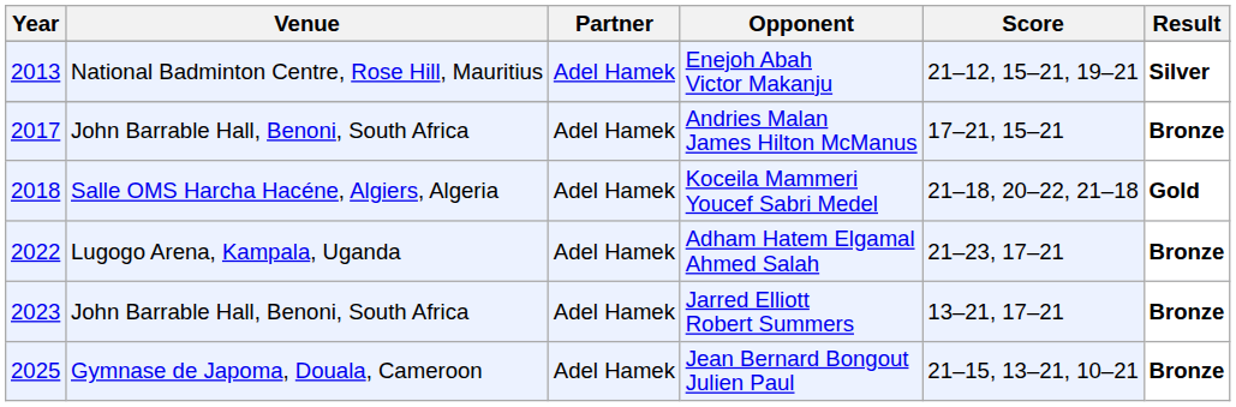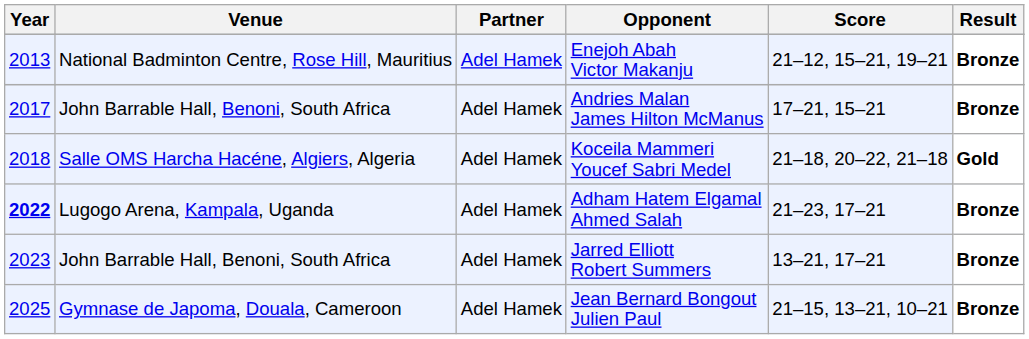 <table class="sortable wikitable" style="font-size: 90%;">
 <tr>
 <th>Year</th>
 <th>Venue</th>
 <th>Partner</th>
 <th>Opponent</th>
 <th>Score</th>
 <th>Result</th>
 </tr>
 <tr>
 </tr>
 <tr style="background:#ECF2FF">
 <td align="center"><a href='#'>2013</a></td>
 <td align="left">National Badminton Centre, <a href='#'>Rose Hill</a>, Mauritius</td>
 <td align="left"> <a href='#'>Adel Hamek</a></td>
 <td align="left"> <a href='#'>Enejoh Abah</a> <br>  <a href='#'>Victor Makanju</a></td>
 <td align="left">21–12, 15–21, 19–21</td>
-<td style="text-align:left; background:white"> <strong>Silver</strong></td>
+<td style="text-align:left; background:white"> <strong>Bronze</strong></td>
 </tr>
 <tr>
 </tr>
 <tr style="background:#ECF2FF">
 <td align="center"><a href='#'>2017</a></td>
 <td align="left">John Barrable Hall, <a href='#'>Benoni</a>, South Africa</td>
 <td align="left"> Adel Hamek</td>
 <td align="left"> <a href='#'>Andries Malan</a> <br>  <a href='#'>James Hilton McManus</a></td>
 <td align="left">17–21, 15–21</td>
 <td style="text-align:left; background:white"> <strong>Bronze</strong></td>
 </tr>
 <tr style="background:#ECF2FF">
 <td align="center"><a href='#'>2018</a></td>
 <td align="left"><a href='#'>Salle OMS Harcha Hacéne</a>, <a href='#'>Algiers</a>, Algeria</td>
 <td align="left"> Adel Hamek</td>
 <td align="left"> <a href='#'>Koceila Mammeri</a> <br>  <a href='#'>Youcef Sabri Medel</a></td>
 <td align="left">21–18, 20–22, 21–18</td>
 <td style="text-align:left; background:white"> <strong>Gold</strong></td>
 </tr>
 <tr style="background:#ECF2FF">
-<td align="center"><a href='#'>2022</a></td>
+<td align="center"><strong><a href='#'>2022</a></strong></td>
 <td align="left">Lugogo Arena, <a href='#'>Kampala</a>, Uganda</td>
 <td align="left"> Adel Hamek</td>
 <td align="left"> <a href='#'>Adham Hatem Elgamal</a><br> <a href='#'>Ahmed Salah</a></td>
 <td align="left">21–23, 17–21</td>
 <td style="text-align:left; background:white"> <strong>Bronze</strong></td>
 </tr>
 <tr style="background:#ECF2FF">
 <td align="center"><a href='#'>2023</a></td>
 <td align="left">John Barrable Hall, Benoni, South Africa</td>
 <td align="left"> Adel Hamek</td>
 <td align="left"> <a href='#'>Jarred Elliott</a> <br> <a href='#'>Robert Summers</a></td>
 <td align="left">13–21, 17–21</td>
 <td style="text-align:left; background:white"> <strong>Bronze</strong></td>
 </tr>
 <tr style="background:#ECF2FF">
 <td align="center"><a href='#'>2025</a></td>
 <td align="left"><a href='#'>Gymnase de Japoma</a>, <a href='#'>Douala</a>, Cameroon</td>
 <td align="left"> Adel Hamek</td>
 <td align="left"> <a href='#'>Jean Bernard Bongout</a><br> <a href='#'>Julien Paul</a></td>
 <td align="left">21–15, 13–21, 10–21</td>
 <td style="text-align:left; background:white"> <strong>Bronze</strong></td>
 </tr>
 </table>
